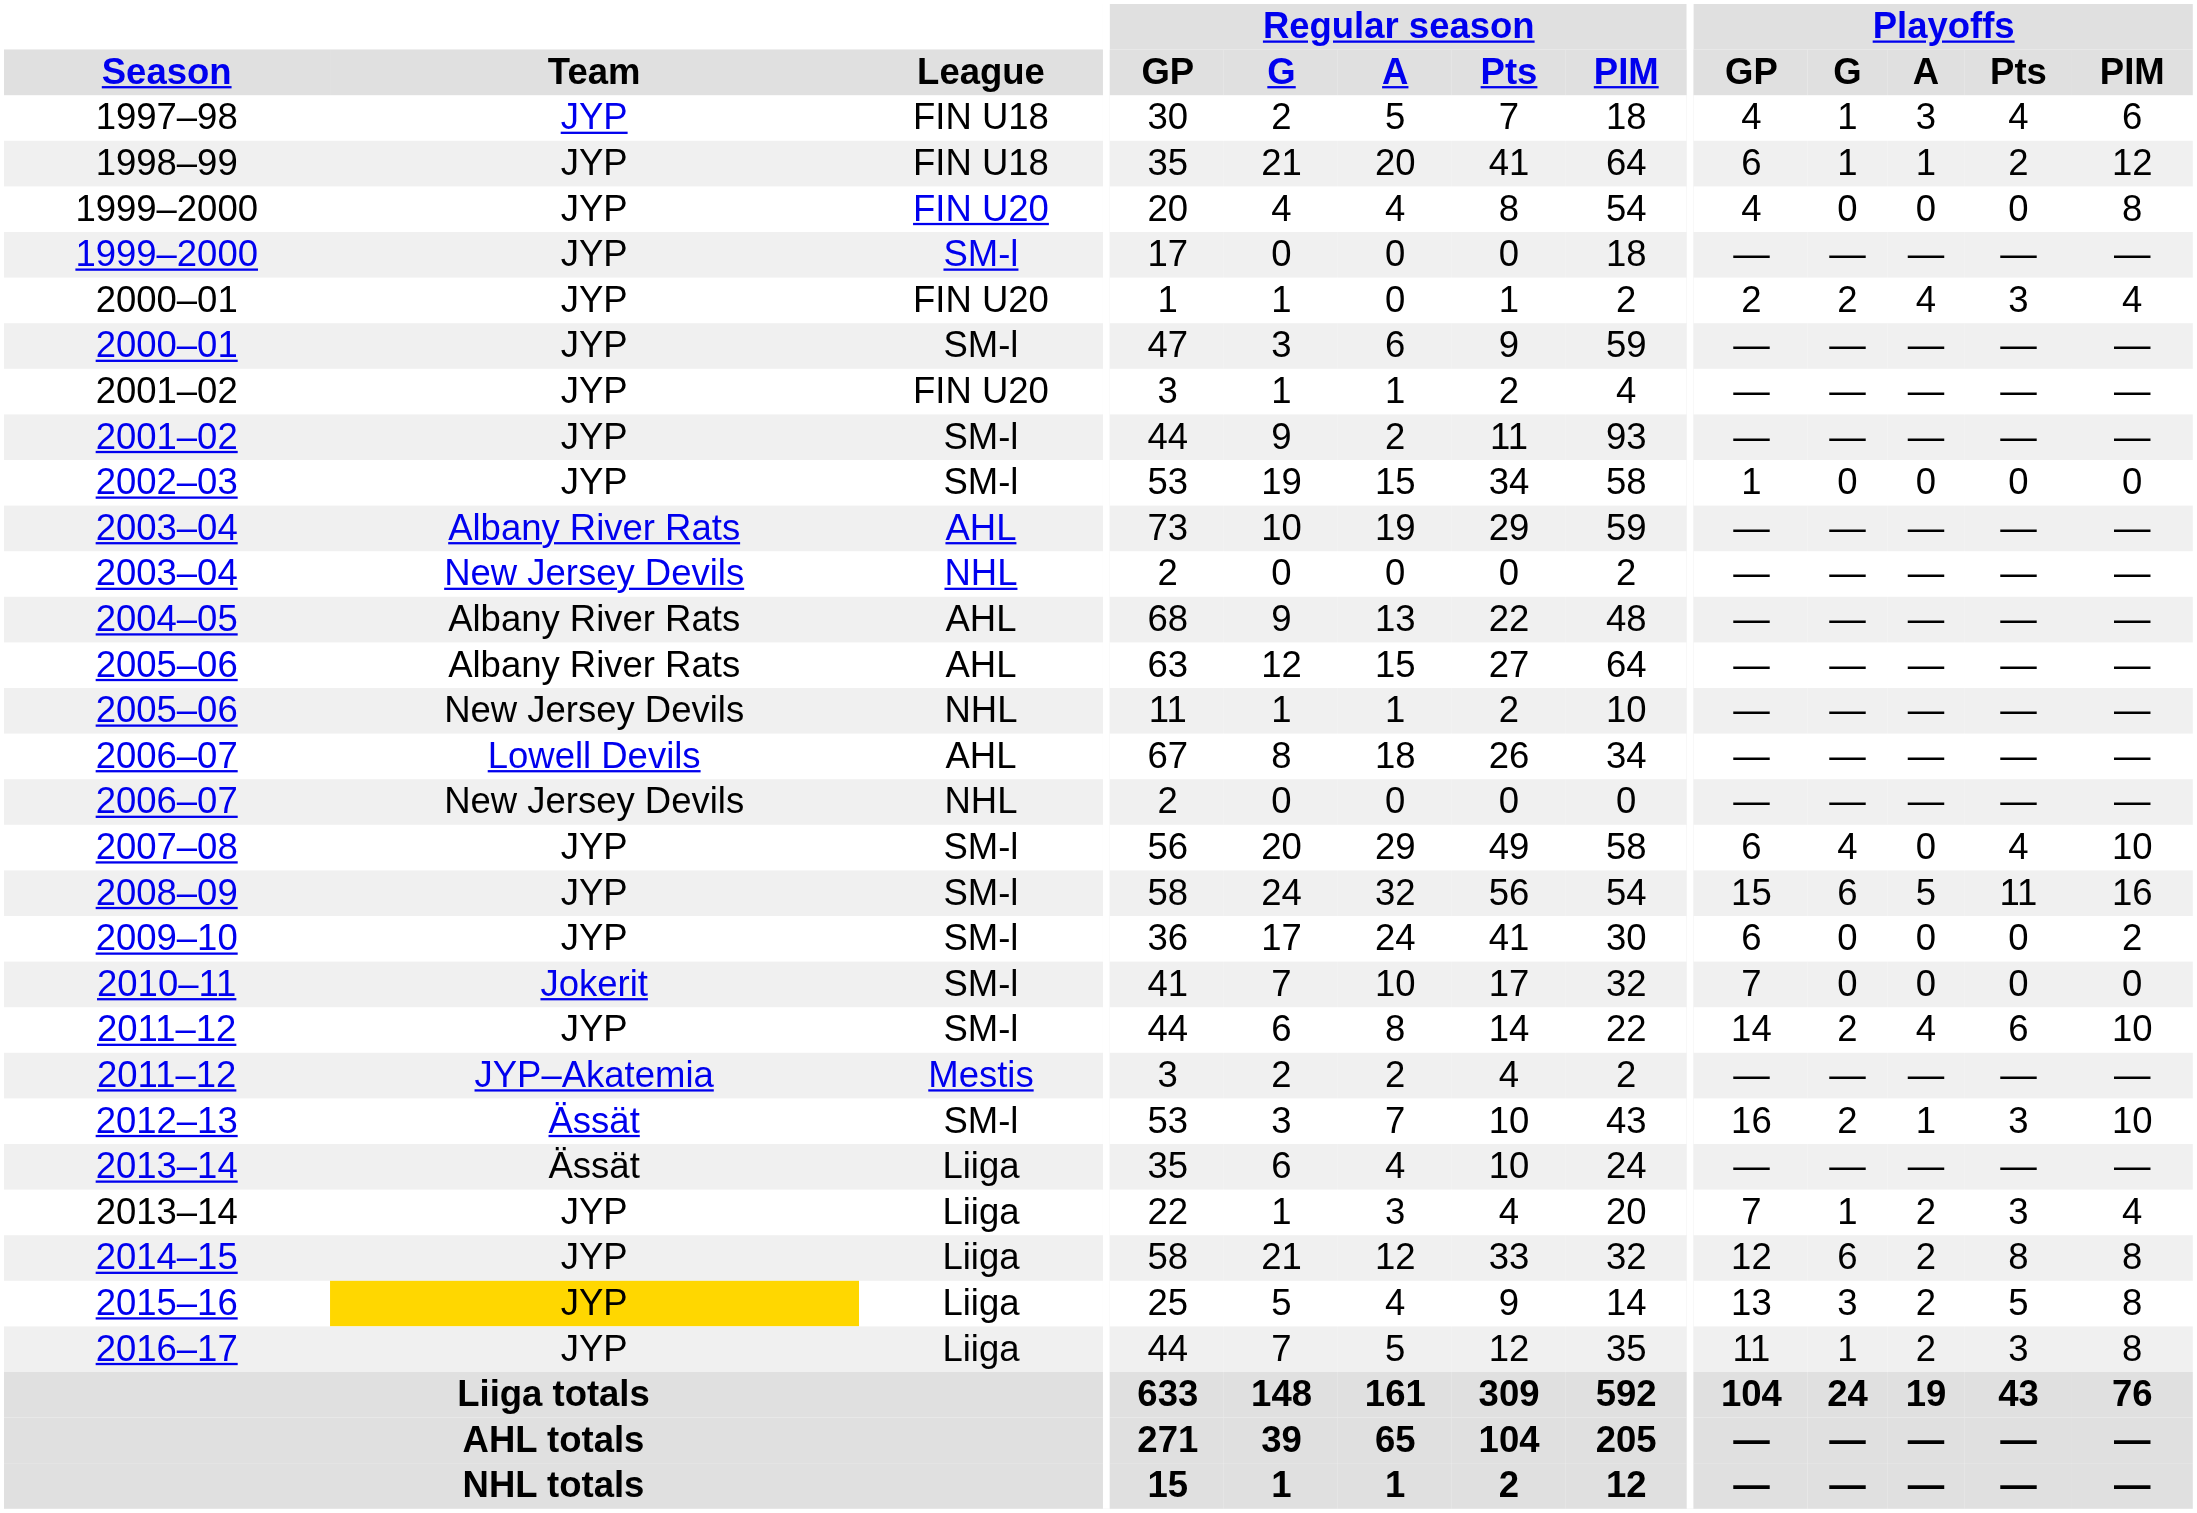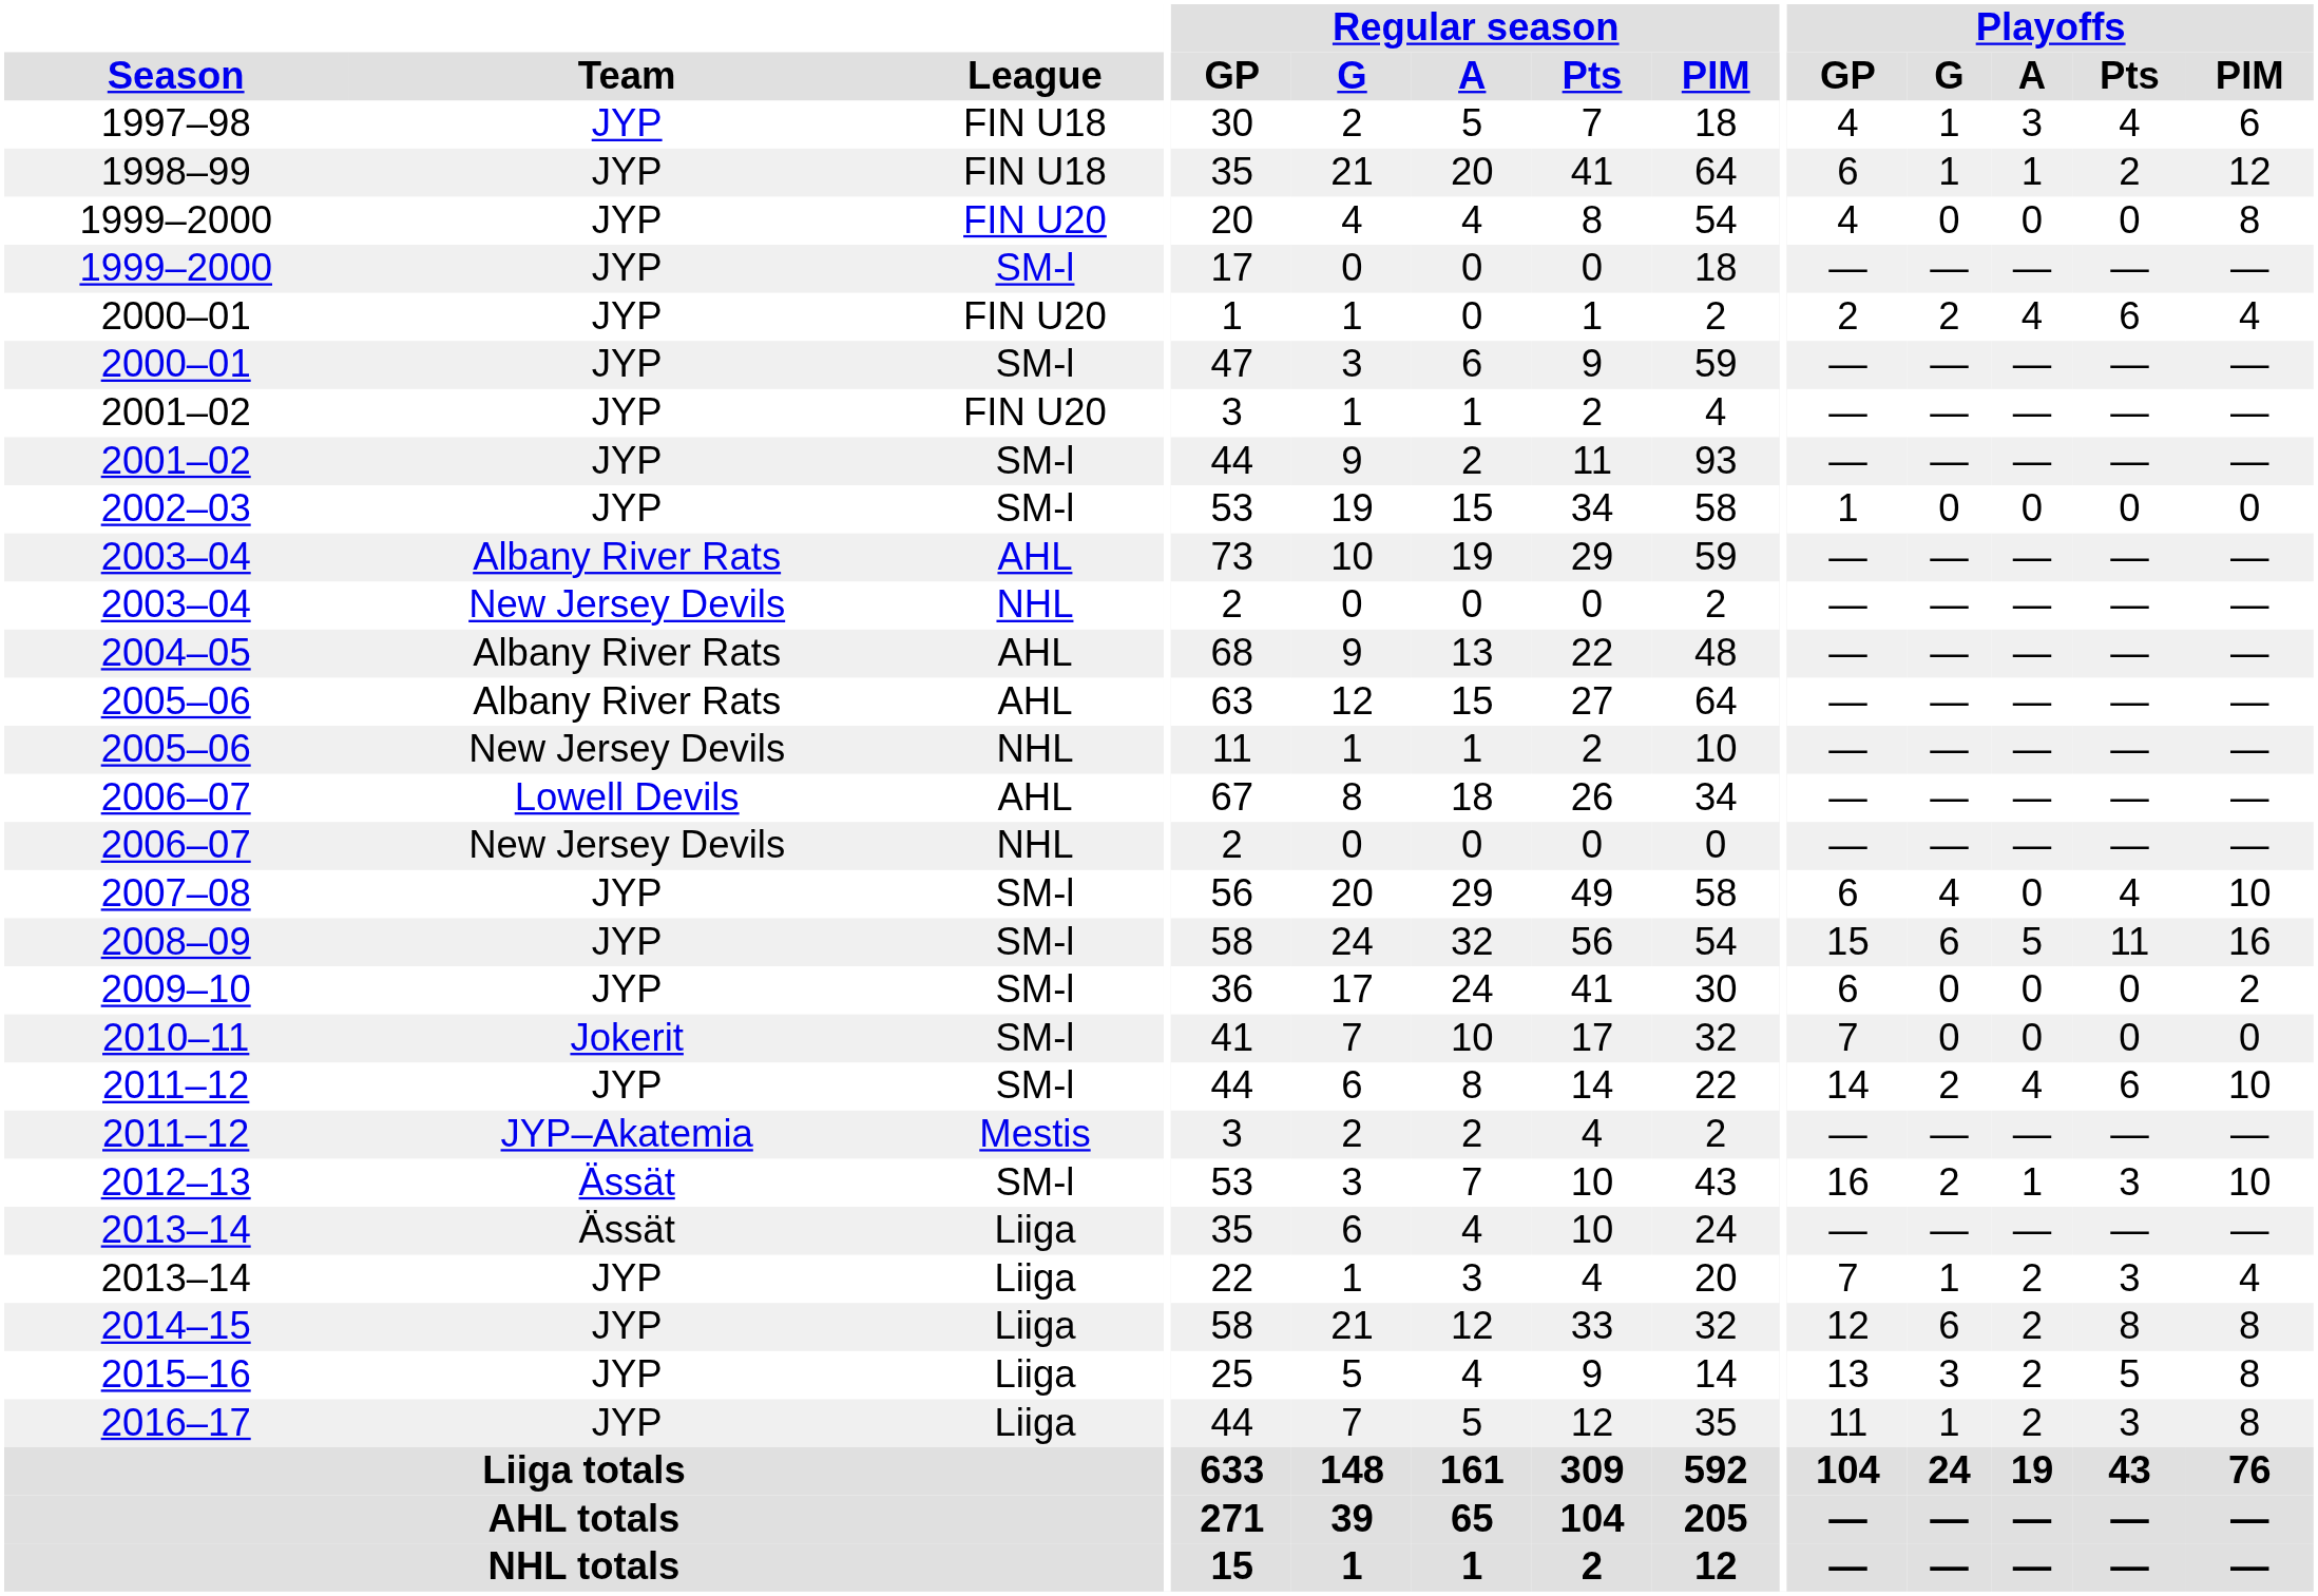 <table border="0" cellpadding="1" cellspacing="0" style="text-align:center; width:60em">
 <tr bgcolor="#e0e0e0">
 <th colspan="3"  bgcolor="#ffffff"></th>
 <th rowspan="99" bgcolor="#ffffff"></th>
 <th colspan="5"><a href='#'>Regular season</a></th>
 <th rowspan="99" bgcolor="#ffffff"></th>
 <th colspan="5"><a href='#'>Playoffs</a></th>
 </tr>
 <tr bgcolor="#e0e0e0">
 <th><a href='#'>Season</a></th>
 <th>Team</th>
 <th>League</th>
 <th>GP</th>
 <th><a href='#'>G</a></th>
 <th><a href='#'>A</a></th>
 <th><a href='#'>Pts</a></th>
 <th><a href='#'>PIM</a></th>
 <th>GP</th>
 <th>G</th>
 <th>A</th>
 <th>Pts</th>
 <th>PIM</th>
 </tr>
 <tr>
 <td>1997–98</td>
 <td><a href='#'>JYP</a></td>
 <td>FIN U18</td>
 <td>30</td>
 <td>2</td>
 <td>5</td>
 <td>7</td>
 <td>18</td>
 <td>4</td>
 <td>1</td>
 <td>3</td>
 <td>4</td>
 <td>6</td>
 </tr>
 <tr bgcolor="#f0f0f0">
 <td>1998–99</td>
 <td>JYP</td>
 <td>FIN U18</td>
 <td>35</td>
 <td>21</td>
 <td>20</td>
 <td>41</td>
 <td>64</td>
 <td>6</td>
 <td>1</td>
 <td>1</td>
 <td>2</td>
 <td>12</td>
 </tr>
 <tr>
 <td>1999–2000</td>
 <td>JYP</td>
 <td><a href='#'>FIN U20</a></td>
 <td>20</td>
 <td>4</td>
 <td>4</td>
 <td>8</td>
 <td>54</td>
 <td>4</td>
 <td>0</td>
 <td>0</td>
 <td>0</td>
 <td>8</td>
 </tr>
 <tr bgcolor="#f0f0f0">
 <td><a href='#'>1999–2000</a></td>
 <td>JYP</td>
 <td><a href='#'>SM-l</a></td>
 <td>17</td>
 <td>0</td>
 <td>0</td>
 <td>0</td>
 <td>18</td>
 <td>—</td>
 <td>—</td>
 <td>—</td>
 <td>—</td>
 <td>—</td>
 </tr>
 <tr>
 <td>2000–01</td>
 <td>JYP</td>
 <td>FIN U20</td>
 <td>1</td>
 <td>1</td>
 <td>0</td>
 <td>1</td>
 <td>2</td>
 <td>2</td>
 <td>2</td>
 <td>4</td>
-<td>3</td>
+<td>6</td>
 <td>4</td>
 </tr>
 <tr bgcolor="#f0f0f0">
 <td><a href='#'>2000–01</a></td>
 <td>JYP</td>
 <td>SM-l</td>
 <td>47</td>
 <td>3</td>
 <td>6</td>
 <td>9</td>
 <td>59</td>
 <td>—</td>
 <td>—</td>
 <td>—</td>
 <td>—</td>
 <td>—</td>
 </tr>
 <tr>
 <td>2001–02</td>
 <td>JYP</td>
 <td>FIN U20</td>
 <td>3</td>
 <td>1</td>
 <td>1</td>
 <td>2</td>
 <td>4</td>
 <td>—</td>
 <td>—</td>
 <td>—</td>
 <td>—</td>
 <td>—</td>
 </tr>
 <tr bgcolor="#f0f0f0">
 <td><a href='#'>2001–02</a></td>
 <td>JYP</td>
 <td>SM-l</td>
 <td>44</td>
 <td>9</td>
 <td>2</td>
 <td>11</td>
 <td>93</td>
 <td>—</td>
 <td>—</td>
 <td>—</td>
 <td>—</td>
 <td>—</td>
 </tr>
 <tr>
 <td><a href='#'>2002–03</a></td>
 <td>JYP</td>
 <td>SM-l</td>
 <td>53</td>
 <td>19</td>
 <td>15</td>
 <td>34</td>
 <td>58</td>
 <td>1</td>
 <td>0</td>
 <td>0</td>
 <td>0</td>
 <td>0</td>
 </tr>
 <tr bgcolor="#f0f0f0">
 <td><a href='#'>2003–04</a></td>
 <td><a href='#'>Albany River Rats</a></td>
 <td><a href='#'>AHL</a></td>
 <td>73</td>
 <td>10</td>
 <td>19</td>
 <td>29</td>
 <td>59</td>
 <td>—</td>
 <td>—</td>
 <td>—</td>
 <td>—</td>
 <td>—</td>
 </tr>
 <tr>
 <td><a href='#'>2003–04</a></td>
 <td><a href='#'>New Jersey Devils</a></td>
 <td><a href='#'>NHL</a></td>
 <td>2</td>
 <td>0</td>
 <td>0</td>
 <td>0</td>
 <td>2</td>
 <td>—</td>
 <td>—</td>
 <td>—</td>
 <td>—</td>
 <td>—</td>
 </tr>
 <tr bgcolor="#f0f0f0">
 <td><a href='#'>2004–05</a></td>
 <td>Albany River Rats</td>
 <td>AHL</td>
 <td>68</td>
 <td>9</td>
 <td>13</td>
 <td>22</td>
 <td>48</td>
 <td>—</td>
 <td>—</td>
 <td>—</td>
 <td>—</td>
 <td>—</td>
 </tr>
 <tr>
 <td><a href='#'>2005–06</a></td>
 <td>Albany River Rats</td>
 <td>AHL</td>
 <td>63</td>
 <td>12</td>
 <td>15</td>
 <td>27</td>
 <td>64</td>
 <td>—</td>
 <td>—</td>
 <td>—</td>
 <td>—</td>
 <td>—</td>
 </tr>
 <tr bgcolor="#f0f0f0">
 <td><a href='#'>2005–06</a></td>
 <td>New Jersey Devils</td>
 <td>NHL</td>
 <td>11</td>
 <td>1</td>
 <td>1</td>
 <td>2</td>
 <td>10</td>
 <td>—</td>
 <td>—</td>
 <td>—</td>
 <td>—</td>
 <td>—</td>
 </tr>
 <tr>
 <td><a href='#'>2006–07</a></td>
 <td><a href='#'>Lowell Devils</a></td>
 <td>AHL</td>
 <td>67</td>
 <td>8</td>
 <td>18</td>
 <td>26</td>
 <td>34</td>
 <td>—</td>
 <td>—</td>
 <td>—</td>
 <td>—</td>
 <td>—</td>
 </tr>
 <tr bgcolor="#f0f0f0">
 <td><a href='#'>2006–07</a></td>
 <td>New Jersey Devils</td>
 <td>NHL</td>
 <td>2</td>
 <td>0</td>
 <td>0</td>
 <td>0</td>
 <td>0</td>
 <td>—</td>
 <td>—</td>
 <td>—</td>
 <td>—</td>
 <td>—</td>
 </tr>
 <tr>
 <td><a href='#'>2007–08</a></td>
 <td>JYP</td>
 <td>SM-l</td>
 <td>56</td>
 <td>20</td>
 <td>29</td>
 <td>49</td>
 <td>58</td>
 <td>6</td>
 <td>4</td>
 <td>0</td>
 <td>4</td>
 <td>10</td>
 </tr>
 <tr bgcolor="#f0f0f0">
 <td><a href='#'>2008–09</a></td>
 <td>JYP</td>
 <td>SM-l</td>
 <td>58</td>
 <td>24</td>
 <td>32</td>
 <td>56</td>
 <td>54</td>
 <td>15</td>
 <td>6</td>
 <td>5</td>
 <td>11</td>
 <td>16</td>
 </tr>
 <tr>
 <td><a href='#'>2009–10</a></td>
 <td>JYP</td>
 <td>SM-l</td>
 <td>36</td>
 <td>17</td>
 <td>24</td>
 <td>41</td>
 <td>30</td>
 <td>6</td>
 <td>0</td>
 <td>0</td>
 <td>0</td>
 <td>2</td>
 </tr>
 <tr bgcolor="#f0f0f0">
 <td><a href='#'>2010–11</a></td>
 <td><a href='#'>Jokerit</a></td>
 <td>SM-l</td>
 <td>41</td>
 <td>7</td>
 <td>10</td>
 <td>17</td>
 <td>32</td>
 <td>7</td>
 <td>0</td>
 <td>0</td>
 <td>0</td>
 <td>0</td>
 </tr>
 <tr>
 <td><a href='#'>2011–12</a></td>
 <td>JYP</td>
 <td>SM-l</td>
 <td>44</td>
 <td>6</td>
 <td>8</td>
 <td>14</td>
 <td>22</td>
 <td>14</td>
 <td>2</td>
 <td>4</td>
 <td>6</td>
 <td>10</td>
 </tr>
 <tr bgcolor="#f0f0f0">
 <td><a href='#'>2011–12</a></td>
 <td><a href='#'>JYP–Akatemia</a></td>
 <td><a href='#'>Mestis</a></td>
 <td>3</td>
 <td>2</td>
 <td>2</td>
 <td>4</td>
 <td>2</td>
 <td>—</td>
 <td>—</td>
 <td>—</td>
 <td>—</td>
 <td>—</td>
 </tr>
 <tr>
 <td><a href='#'>2012–13</a></td>
 <td><a href='#'>Ässät</a></td>
 <td>SM-l</td>
 <td>53</td>
 <td>3</td>
 <td>7</td>
 <td>10</td>
 <td>43</td>
 <td>16</td>
 <td>2</td>
 <td>1</td>
 <td>3</td>
 <td>10</td>
 </tr>
 <tr bgcolor="#f0f0f0">
 <td><a href='#'>2013–14</a></td>
 <td>Ässät</td>
 <td>Liiga</td>
 <td>35</td>
 <td>6</td>
 <td>4</td>
 <td>10</td>
 <td>24</td>
 <td>—</td>
 <td>—</td>
 <td>—</td>
 <td>—</td>
 <td>—</td>
 </tr>
 <tr>
 <td>2013–14</td>
 <td>JYP</td>
 <td>Liiga</td>
 <td>22</td>
 <td>1</td>
 <td>3</td>
 <td>4</td>
 <td>20</td>
 <td>7</td>
 <td>1</td>
 <td>2</td>
 <td>3</td>
 <td>4</td>
 </tr>
 <tr bgcolor="#f0f0f0">
 <td><a href='#'>2014–15</a></td>
 <td>JYP</td>
 <td>Liiga</td>
 <td>58</td>
 <td>21</td>
 <td>12</td>
 <td>33</td>
 <td>32</td>
 <td>12</td>
 <td>6</td>
 <td>2</td>
 <td>8</td>
 <td>8</td>
 </tr>
 <tr>
 <td><a href='#'>2015–16</a></td>
-<td style="background: gold;">JYP</td>
+<td>JYP</td>
 <td>Liiga</td>
 <td>25</td>
 <td>5</td>
 <td>4</td>
 <td>9</td>
 <td>14</td>
 <td>13</td>
 <td>3</td>
 <td>2</td>
 <td>5</td>
 <td>8</td>
 </tr>
 <tr bgcolor="#f0f0f0">
 <td><a href='#'>2016–17</a></td>
 <td>JYP</td>
 <td>Liiga</td>
 <td>44</td>
 <td>7</td>
 <td>5</td>
 <td>12</td>
 <td>35</td>
 <td>11</td>
 <td>1</td>
 <td>2</td>
 <td>3</td>
 <td>8</td>
 </tr>
 <tr bgcolor="#e0e0e0">
 <th colspan="3">Liiga totals</th>
 <th>633</th>
 <th>148</th>
 <th>161</th>
 <th>309</th>
 <th>592</th>
 <th>104</th>
 <th>24</th>
 <th>19</th>
 <th>43</th>
 <th>76</th>
 </tr>
 <tr bgcolor="#e0e0e0">
 <th colspan="3">AHL totals</th>
 <th>271</th>
 <th>39</th>
 <th>65</th>
 <th>104</th>
 <th>205</th>
 <th>—</th>
 <th>—</th>
 <th>—</th>
 <th>—</th>
 <th>—</th>
 </tr>
 <tr bgcolor="#e0e0e0">
 <th colspan="3">NHL totals</th>
 <th>15</th>
 <th>1</th>
 <th>1</th>
 <th>2</th>
 <th>12</th>
 <th>—</th>
 <th>—</th>
 <th>—</th>
 <th>—</th>
 <th>—</th>
 </tr>
 </table>
